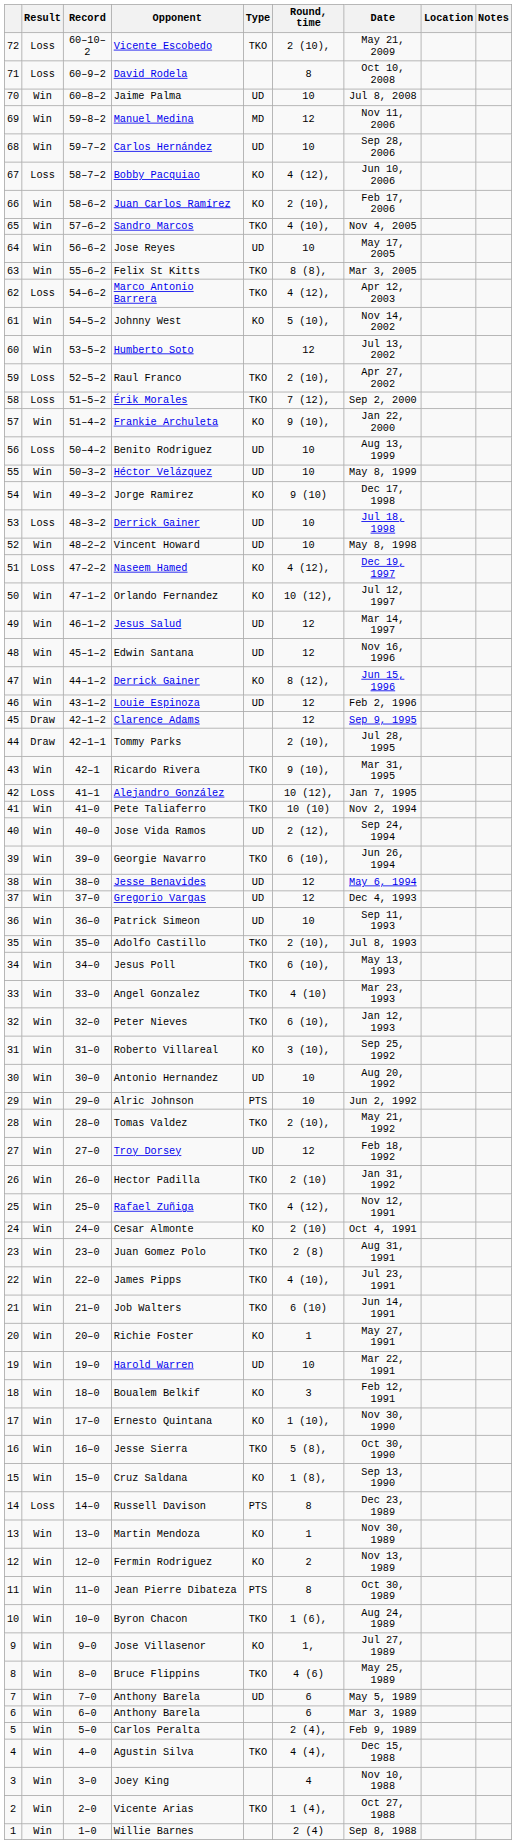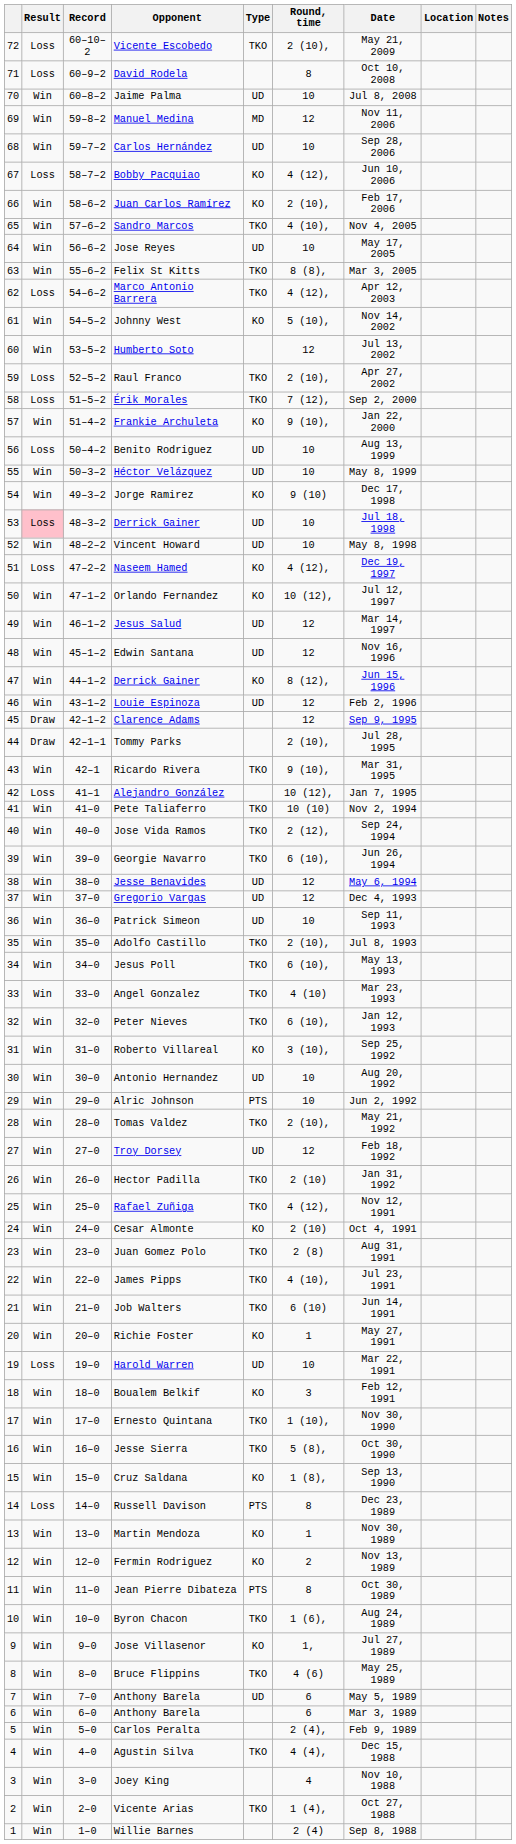 <table class="wikitable" style="text-align:center; font-size:95%">
 <tr>
 <th></th>
 <th>Result</th>
 <th>Record</th>
 <th>Opponent</th>
 <th>Type</th>
 <th>Round, time</th>
 <th>Date</th>
 <th>Location</th>
 <th>Notes</th>
 </tr>
 <tr>
 <td>72</td>
 <td>Loss</td>
 <td>60–10–2</td>
 <td style="text-align:left;"><a href='#'>Vicente Escobedo</a></td>
 <td>TKO</td>
 <td>2 (10), </td>
 <td>May 21, 2009</td>
 <td style="text-align:left;"></td>
 <td></td>
 </tr>
 <tr>
 <td>71</td>
 <td>Loss</td>
 <td>60–9–2</td>
 <td style="text-align:left;"><a href='#'>David Rodela</a></td>
 <td></td>
 <td>8</td>
 <td>Oct 10, 2008</td>
 <td style="text-align:left;"></td>
 <td></td>
 </tr>
 <tr>
 <td>70</td>
 <td>Win</td>
 <td>60–8–2</td>
 <td style="text-align:left;">Jaime Palma</td>
 <td>UD</td>
 <td>10</td>
 <td>Jul 8, 2008</td>
 <td style="text-align:left;"></td>
 <td></td>
 </tr>
 <tr>
 <td>69</td>
 <td>Win</td>
 <td>59–8–2</td>
 <td style="text-align:left;"><a href='#'>Manuel Medina</a></td>
 <td>MD</td>
 <td>12</td>
 <td>Nov 11, 2006</td>
 <td style="text-align:left;"></td>
 <td></td>
 </tr>
 <tr>
 <td>68</td>
 <td>Win</td>
 <td>59–7–2</td>
 <td style="text-align:left;"><a href='#'>Carlos Hernández</a></td>
 <td>UD</td>
 <td>10</td>
 <td>Sep 28, 2006</td>
 <td style="text-align:left;"></td>
 <td></td>
 </tr>
 <tr>
 <td>67</td>
 <td>Loss</td>
 <td>58–7–2</td>
 <td style="text-align:left;"><a href='#'>Bobby Pacquiao</a></td>
 <td>KO</td>
 <td>4 (12), </td>
 <td>Jun 10, 2006</td>
 <td style="text-align:left;"></td>
 <td style="text-align:left;"></td>
 </tr>
 <tr>
 <td>66</td>
 <td>Win</td>
 <td>58–6–2</td>
 <td style="text-align:left;"><a href='#'>Juan Carlos Ramírez</a></td>
 <td>KO</td>
 <td>2 (10), </td>
 <td>Feb 17, 2006</td>
 <td style="text-align:left;"></td>
 <td></td>
 </tr>
 <tr>
 <td>65</td>
 <td>Win</td>
 <td>57–6–2</td>
 <td style="text-align:left;"><a href='#'>Sandro Marcos</a></td>
 <td>TKO</td>
 <td>4 (10), </td>
 <td>Nov 4, 2005</td>
 <td style="text-align:left;"></td>
 <td></td>
 </tr>
 <tr>
 <td>64</td>
 <td>Win</td>
 <td>56–6–2</td>
 <td style="text-align:left;">Jose Reyes</td>
 <td>UD</td>
 <td>10</td>
 <td>May 17, 2005</td>
 <td style="text-align:left;"></td>
 <td></td>
 </tr>
 <tr>
 <td>63</td>
 <td>Win</td>
 <td>55–6–2</td>
 <td style="text-align:left;">Felix St Kitts</td>
 <td>TKO</td>
 <td>8 (8), </td>
 <td>Mar 3, 2005</td>
 <td style="text-align:left;"></td>
 <td></td>
 </tr>
 <tr>
 <td>62</td>
 <td>Loss</td>
 <td>54–6–2</td>
 <td style="text-align:left;"><a href='#'>Marco Antonio Barrera</a></td>
 <td>TKO</td>
 <td>4 (12), </td>
 <td>Apr 12, 2003</td>
 <td style="text-align:left;"></td>
 <td style="text-align:left;"></td>
 </tr>
 <tr>
 <td>61</td>
 <td>Win</td>
 <td>54–5–2</td>
 <td style="text-align:left;">Johnny West</td>
 <td>KO</td>
 <td>5 (10), </td>
 <td>Nov 14, 2002</td>
 <td style="text-align:left;"></td>
 <td></td>
 </tr>
 <tr>
 <td>60</td>
 <td>Win</td>
 <td>53–5–2</td>
 <td style="text-align:left;"><a href='#'>Humberto Soto</a></td>
 <td></td>
 <td>12</td>
 <td>Jul 13, 2002</td>
 <td style="text-align:left;"></td>
 <td style="text-align:left;"></td>
 </tr>
 <tr>
 <td>59</td>
 <td>Loss</td>
 <td>52–5–2</td>
 <td style="text-align:left;">Raul Franco</td>
 <td>TKO</td>
 <td>2 (10), </td>
 <td>Apr 27, 2002</td>
 <td style="text-align:left;"></td>
 <td></td>
 </tr>
 <tr>
 <td>58</td>
 <td>Loss</td>
 <td>51–5–2</td>
 <td style="text-align:left;"><a href='#'>Érik Morales</a></td>
 <td>TKO</td>
 <td>7 (12), </td>
 <td>Sep 2, 2000</td>
 <td style="text-align:left;"></td>
 <td style="text-align:left;"></td>
 </tr>
 <tr>
 <td>57</td>
 <td>Win</td>
 <td>51–4–2</td>
 <td style="text-align:left;"><a href='#'>Frankie Archuleta</a></td>
 <td>KO</td>
 <td>9 (10), </td>
 <td>Jan 22, 2000</td>
 <td style="text-align:left;"></td>
 <td></td>
 </tr>
 <tr>
 <td>56</td>
 <td>Loss</td>
 <td>50–4–2</td>
 <td style="text-align:left;">Benito Rodriguez</td>
 <td>UD</td>
 <td>10</td>
 <td>Aug 13, 1999</td>
 <td style="text-align:left;"></td>
 <td></td>
 </tr>
 <tr>
 <td>55</td>
 <td>Win</td>
 <td>50–3–2</td>
 <td style="text-align:left;"><a href='#'>Héctor Velázquez</a></td>
 <td>UD</td>
 <td>10</td>
 <td>May 8, 1999</td>
 <td style="text-align:left;"></td>
 <td></td>
 </tr>
 <tr>
 <td>54</td>
 <td>Win</td>
 <td>49–3–2</td>
 <td style="text-align:left;">Jorge Ramirez</td>
 <td>KO</td>
 <td>9 (10)</td>
 <td>Dec 17, 1998</td>
 <td style="text-align:left;"></td>
 <td></td>
 </tr>
 <tr>
 <td>53</td>
-<td>Loss</td>
+<td style="background: pink;">Loss</td>
 <td>48–3–2</td>
 <td style="text-align:left;"><a href='#'>Derrick Gainer</a></td>
 <td>UD</td>
 <td>10</td>
 <td><a href='#'>Jul 18, 1998</a></td>
 <td style="text-align:left;"></td>
 <td></td>
 </tr>
 <tr>
 <td>52</td>
 <td>Win</td>
 <td>48–2–2</td>
 <td style="text-align:left;">Vincent Howard</td>
 <td>UD</td>
 <td>10</td>
 <td>May 8, 1998</td>
 <td style="text-align:left;"></td>
 <td></td>
 </tr>
 <tr>
 <td>51</td>
 <td>Loss</td>
 <td>47–2–2</td>
 <td style="text-align:left;"><a href='#'>Naseem Hamed</a></td>
 <td>KO</td>
 <td>4 (12), </td>
 <td><a href='#'>Dec 19, 1997</a></td>
 <td style="text-align:left;"></td>
 <td style="text-align:left;"></td>
 </tr>
 <tr>
 <td>50</td>
 <td>Win</td>
 <td>47–1–2</td>
 <td style="text-align:left;">Orlando Fernandez</td>
 <td>KO</td>
 <td>10 (12), </td>
 <td>Jul 12, 1997</td>
 <td style="text-align:left;"></td>
 <td style="text-align:left;"></td>
 </tr>
 <tr>
 <td>49</td>
 <td>Win</td>
 <td>46–1–2</td>
 <td style="text-align:left;"><a href='#'>Jesus Salud</a></td>
 <td>UD</td>
 <td>12</td>
 <td>Mar 14, 1997</td>
 <td style="text-align:left;"></td>
 <td style="text-align:left;"></td>
 </tr>
 <tr>
 <td>48</td>
 <td>Win</td>
 <td>45–1–2</td>
 <td style="text-align:left;">Edwin Santana</td>
 <td>UD</td>
 <td>12</td>
 <td>Nov 16, 1996</td>
 <td style="text-align:left;"></td>
 <td style="text-align:left;"></td>
 </tr>
 <tr>
 <td>47</td>
 <td>Win</td>
 <td>44–1–2</td>
 <td style="text-align:left;"><a href='#'>Derrick Gainer</a></td>
 <td>KO</td>
 <td>8 (12), </td>
 <td><a href='#'>Jun 15, 1996</a></td>
 <td style="text-align:left;"></td>
 <td style="text-align:left;"></td>
 </tr>
 <tr>
 <td>46</td>
 <td>Win</td>
 <td>43–1–2</td>
 <td style="text-align:left;"><a href='#'>Louie Espinoza</a></td>
 <td>UD</td>
 <td>12</td>
 <td>Feb 2, 1996</td>
 <td style="text-align:left;"></td>
 <td style="text-align:left;"></td>
 </tr>
 <tr>
 <td>45</td>
 <td>Draw</td>
 <td>42–1–2</td>
 <td style="text-align:left;"><a href='#'>Clarence Adams</a></td>
 <td></td>
 <td>12</td>
 <td><a href='#'>Sep 9, 1995</a></td>
 <td style="text-align:left;"></td>
 <td style="text-align:left;"></td>
 </tr>
 <tr>
 <td>44</td>
 <td>Draw</td>
 <td>42–1–1</td>
 <td style="text-align:left;">Tommy Parks</td>
 <td></td>
 <td>2 (10), </td>
 <td>Jul 28, 1995</td>
 <td style="text-align:left;"></td>
 <td></td>
 </tr>
 <tr>
 <td>43</td>
 <td>Win</td>
 <td>42–1</td>
 <td style="text-align:left;">Ricardo Rivera</td>
 <td>TKO</td>
 <td>9 (10), </td>
 <td>Mar 31, 1995</td>
 <td style="text-align:left;"></td>
 <td></td>
 </tr>
 <tr>
 <td>42</td>
 <td>Loss</td>
 <td>41–1</td>
 <td style="text-align:left;"><a href='#'>Alejandro González</a></td>
 <td></td>
 <td>10 (12), </td>
 <td>Jan 7, 1995</td>
 <td style="text-align:left;"></td>
 <td style="text-align:left;"></td>
 </tr>
 <tr>
 <td>41</td>
 <td>Win</td>
 <td>41–0</td>
 <td style="text-align:left;">Pete Taliaferro</td>
 <td>TKO</td>
 <td>10 (10)</td>
 <td>Nov 2, 1994</td>
 <td style="text-align:left;"></td>
 <td></td>
 </tr>
 <tr>
 <td>40</td>
 <td>Win</td>
 <td>40–0</td>
 <td style="text-align:left;">Jose Vida Ramos</td>
-<td>UD</td>
+<td>TKO</td>
 <td>2 (12), </td>
 <td>Sep 24, 1994</td>
 <td style="text-align:left;"></td>
 <td style="text-align:left;"></td>
 </tr>
 <tr>
 <td>39</td>
 <td>Win</td>
 <td>39–0</td>
 <td style="text-align:left;">Georgie Navarro</td>
 <td>TKO</td>
 <td>6 (10), </td>
 <td>Jun 26, 1994</td>
 <td style="text-align:left;"></td>
 <td></td>
 </tr>
 <tr>
 <td>38</td>
 <td>Win</td>
 <td>38–0</td>
 <td style="text-align:left;"><a href='#'>Jesse Benavides</a></td>
 <td>UD</td>
 <td>12</td>
 <td><a href='#'>May 6, 1994</a></td>
 <td style="text-align:left;"></td>
 <td style="text-align:left;"></td>
 </tr>
 <tr>
 <td>37</td>
 <td>Win</td>
 <td>37–0</td>
 <td style="text-align:left;"><a href='#'>Gregorio Vargas</a></td>
 <td>UD</td>
 <td>12</td>
 <td>Dec 4, 1993</td>
 <td style="text-align:left;"></td>
 <td style="text-align:left;"></td>
 </tr>
 <tr>
 <td>36</td>
 <td>Win</td>
 <td>36–0</td>
 <td style="text-align:left;">Patrick Simeon</td>
 <td>UD</td>
 <td>10</td>
 <td>Sep 11, 1993</td>
 <td style="text-align:left;"></td>
 <td></td>
 </tr>
 <tr>
 <td>35</td>
 <td>Win</td>
 <td>35–0</td>
 <td style="text-align:left;">Adolfo Castillo</td>
 <td>TKO</td>
 <td>2 (10), </td>
 <td>Jul 8, 1993</td>
 <td style="text-align:left;"></td>
 <td></td>
 </tr>
 <tr>
 <td>34</td>
 <td>Win</td>
 <td>34–0</td>
 <td style="text-align:left;">Jesus Poll</td>
 <td>TKO</td>
 <td>6 (10), </td>
 <td>May 13, 1993</td>
 <td style="text-align:left;"></td>
 <td></td>
 </tr>
 <tr>
 <td>33</td>
 <td>Win</td>
 <td>33–0</td>
 <td style="text-align:left;">Angel Gonzalez</td>
 <td>TKO</td>
 <td>4 (10)</td>
 <td>Mar 23, 1993</td>
 <td style="text-align:left;"></td>
 <td></td>
 </tr>
 <tr>
 <td>32</td>
 <td>Win</td>
 <td>32–0</td>
 <td style="text-align:left;">Peter Nieves</td>
 <td>TKO</td>
 <td>6 (10), </td>
 <td>Jan 12, 1993</td>
 <td style="text-align:left;"></td>
 <td></td>
 </tr>
 <tr>
 <td>31</td>
 <td>Win</td>
 <td>31–0</td>
 <td style="text-align:left;">Roberto Villareal</td>
 <td>KO</td>
 <td>3 (10), </td>
 <td>Sep 25, 1992</td>
 <td style="text-align:left;"></td>
 <td></td>
 </tr>
 <tr>
 <td>30</td>
 <td>Win</td>
 <td>30–0</td>
 <td style="text-align:left;">Antonio Hernandez</td>
 <td>UD</td>
 <td>10</td>
 <td>Aug 20, 1992</td>
 <td style="text-align:left;"></td>
 <td></td>
 </tr>
 <tr>
 <td>29</td>
 <td>Win</td>
 <td>29–0</td>
 <td style="text-align:left;">Alric Johnson</td>
 <td>PTS</td>
 <td>10</td>
 <td>Jun 2, 1992</td>
 <td style="text-align:left;"></td>
 <td></td>
 </tr>
 <tr>
 <td>28</td>
 <td>Win</td>
 <td>28–0</td>
 <td style="text-align:left;">Tomas Valdez</td>
 <td>TKO</td>
 <td>2 (10), </td>
 <td>May 21, 1992</td>
 <td style="text-align:left;"></td>
 <td></td>
 </tr>
 <tr>
 <td>27</td>
 <td>Win</td>
 <td>27–0</td>
 <td style="text-align:left;"><a href='#'>Troy Dorsey</a></td>
 <td>UD</td>
 <td>12</td>
 <td>Feb 18, 1992</td>
 <td style="text-align:left;"></td>
 <td style="text-align:left;"></td>
 </tr>
 <tr>
 <td>26</td>
 <td>Win</td>
 <td>26–0</td>
 <td style="text-align:left;">Hector Padilla</td>
 <td>TKO</td>
 <td>2 (10)</td>
 <td>Jan 31, 1992</td>
 <td style="text-align:left;"></td>
 <td></td>
 </tr>
 <tr>
 <td>25</td>
 <td>Win</td>
 <td>25–0</td>
 <td style="text-align:left;"><a href='#'>Rafael Zuñiga</a></td>
 <td>TKO</td>
 <td>4 (12), </td>
 <td>Nov 12, 1991</td>
 <td style="text-align:left;"></td>
 <td style="text-align:left;"></td>
 </tr>
 <tr>
 <td>24</td>
 <td>Win</td>
 <td>24–0</td>
 <td style="text-align:left;">Cesar Almonte</td>
 <td>KO</td>
 <td>2 (10)</td>
 <td>Oct 4, 1991</td>
 <td style="text-align:left;"></td>
 <td></td>
 </tr>
 <tr>
 <td>23</td>
 <td>Win</td>
 <td>23–0</td>
 <td style="text-align:left;">Juan Gomez Polo</td>
 <td>TKO</td>
 <td>2 (8)</td>
 <td>Aug 31, 1991</td>
 <td style="text-align:left;"></td>
 <td></td>
 </tr>
 <tr>
 <td>22</td>
 <td>Win</td>
 <td>22–0</td>
 <td style="text-align:left;">James Pipps</td>
 <td>TKO</td>
 <td>4 (10), </td>
 <td>Jul 23, 1991</td>
 <td style="text-align:left;"></td>
 <td></td>
 </tr>
 <tr>
 <td>21</td>
 <td>Win</td>
 <td>21–0</td>
 <td style="text-align:left;">Job Walters</td>
 <td>TKO</td>
 <td>6 (10)</td>
 <td>Jun 14, 1991</td>
 <td style="text-align:left;"></td>
 <td style="text-align:left;"></td>
 </tr>
 <tr>
 <td>20</td>
 <td>Win</td>
 <td>20–0</td>
 <td style="text-align:left;">Richie Foster</td>
 <td>KO</td>
 <td>1</td>
 <td>May 27, 1991</td>
 <td style="text-align:left;"></td>
 <td></td>
 </tr>
 <tr>
 <td>19</td>
-<td>Win</td>
+<td>Loss</td>
 <td>19–0</td>
 <td style="text-align:left;"><a href='#'>Harold Warren</a></td>
 <td>UD</td>
 <td>10</td>
 <td>Mar 22, 1991</td>
 <td style="text-align:left;"></td>
 <td></td>
 </tr>
 <tr>
 <td>18</td>
 <td>Win</td>
 <td>18–0</td>
 <td style="text-align:left;">Boualem Belkif</td>
 <td>KO</td>
 <td>3</td>
 <td>Feb 12, 1991</td>
 <td style="text-align:left;"></td>
 <td></td>
 </tr>
 <tr>
 <td>17</td>
 <td>Win</td>
 <td>17–0</td>
 <td style="text-align:left;">Ernesto Quintana</td>
-<td>KO</td>
+<td>TKO</td>
 <td>1 (10), </td>
 <td>Nov 30, 1990</td>
 <td style="text-align:left;"></td>
 <td></td>
 </tr>
 <tr>
 <td>16</td>
 <td>Win</td>
 <td>16–0</td>
 <td style="text-align:left;">Jesse Sierra</td>
 <td>TKO</td>
 <td>5 (8), </td>
 <td>Oct 30, 1990</td>
 <td style="text-align:left;"></td>
 <td></td>
 </tr>
 <tr>
 <td>15</td>
 <td>Win</td>
 <td>15–0</td>
 <td style="text-align:left;">Cruz Saldana</td>
 <td>KO</td>
 <td>1 (8), </td>
 <td>Sep 13, 1990</td>
 <td style="text-align:left;"></td>
 <td></td>
 </tr>
 <tr>
 <td>14</td>
 <td>Loss</td>
 <td>14–0</td>
 <td style="text-align:left;">Russell Davison</td>
 <td>PTS</td>
 <td>8</td>
 <td>Dec 23, 1989</td>
 <td style="text-align:left;"></td>
 <td></td>
 </tr>
 <tr>
 <td>13</td>
 <td>Win</td>
 <td>13–0</td>
 <td style="text-align:left;">Martin Mendoza</td>
 <td>KO</td>
 <td>1</td>
 <td>Nov 30, 1989</td>
 <td style="text-align:left;"></td>
 <td></td>
 </tr>
 <tr>
 <td>12</td>
 <td>Win</td>
 <td>12–0</td>
 <td style="text-align:left;">Fermin Rodriguez</td>
 <td>KO</td>
 <td>2</td>
 <td>Nov 13, 1989</td>
 <td style="text-align:left;"></td>
 <td></td>
 </tr>
 <tr>
 <td>11</td>
 <td>Win</td>
 <td>11–0</td>
 <td style="text-align:left;">Jean Pierre Dibateza</td>
 <td>PTS</td>
 <td>8</td>
 <td>Oct 30, 1989</td>
 <td style="text-align:left;"></td>
 <td></td>
 </tr>
 <tr>
 <td>10</td>
 <td>Win</td>
 <td>10–0</td>
 <td style="text-align:left;">Byron Chacon</td>
 <td>TKO</td>
 <td>1 (6), </td>
 <td>Aug 24, 1989</td>
 <td style="text-align:left;"></td>
 <td></td>
 </tr>
 <tr>
 <td>9</td>
 <td>Win</td>
 <td>9–0</td>
 <td style="text-align:left;">Jose Villasenor</td>
 <td>KO</td>
 <td>1, </td>
 <td>Jul 27, 1989</td>
 <td style="text-align:left;"></td>
 <td></td>
 </tr>
 <tr>
 <td>8</td>
 <td>Win</td>
 <td>8–0</td>
 <td style="text-align:left;">Bruce Flippins</td>
 <td>TKO</td>
 <td>4 (6)</td>
 <td>May 25, 1989</td>
 <td style="text-align:left;"></td>
 <td></td>
 </tr>
 <tr>
 <td>7</td>
 <td>Win</td>
 <td>7–0</td>
 <td style="text-align:left;">Anthony Barela</td>
 <td>UD</td>
 <td>6</td>
 <td>May 5, 1989</td>
 <td style="text-align:left;"></td>
 <td></td>
 </tr>
 <tr>
 <td>6</td>
 <td>Win</td>
 <td>6–0</td>
 <td style="text-align:left;">Anthony Barela</td>
 <td></td>
 <td>6</td>
 <td>Mar 3, 1989</td>
 <td style="text-align:left;"></td>
 <td></td>
 </tr>
 <tr>
 <td>5</td>
 <td>Win</td>
 <td>5–0</td>
 <td style="text-align:left;">Carlos Peralta</td>
 <td></td>
 <td>2 (4), </td>
 <td>Feb 9, 1989</td>
 <td style="text-align:left;"></td>
 <td></td>
 </tr>
 <tr>
 <td>4</td>
 <td>Win</td>
 <td>4–0</td>
 <td style="text-align:left;">Agustin Silva</td>
 <td>TKO</td>
 <td>4 (4), </td>
 <td>Dec 15, 1988</td>
 <td style="text-align:left;"></td>
 <td></td>
 </tr>
 <tr>
 <td>3</td>
 <td>Win</td>
 <td>3–0</td>
 <td style="text-align:left;">Joey King</td>
 <td></td>
 <td>4</td>
 <td>Nov 10, 1988</td>
 <td style="text-align:left;"></td>
 <td></td>
 </tr>
 <tr>
 <td>2</td>
 <td>Win</td>
 <td>2–0</td>
 <td style="text-align:left;">Vicente Arias</td>
 <td>TKO</td>
 <td>1 (4), </td>
 <td>Oct 27, 1988</td>
 <td style="text-align:left;"></td>
 <td></td>
 </tr>
 <tr>
 <td>1</td>
 <td>Win</td>
 <td>1–0</td>
 <td style="text-align:left;">Willie Barnes</td>
 <td></td>
 <td>2 (4)</td>
 <td>Sep 8, 1988</td>
 <td style="text-align:left;"></td>
 <td></td>
 </tr>
 </table>
